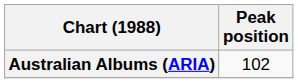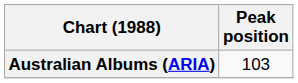 <table class="wikitable sortable plainrowheaders" style="text-align:center">
 <tr>
 <th scope="col">Chart (1988)</th>
 <th scope="col">Peak<br>position</th>
 </tr>
 <tr>
 <th scope="row">Australian Albums (<a href='#'>ARIA</a>)</th>
-<td>102</td>
+<td>103</td>
 </tr>
 <tr>
 </tr>
 <tr>
 </tr>
 <tr>
 </tr>
 <tr>
 </tr>
 </table>
